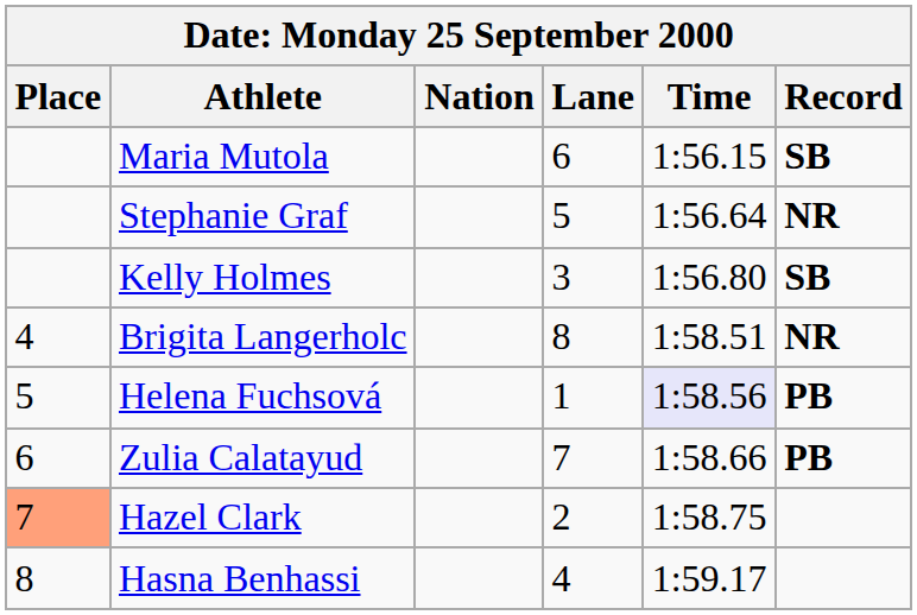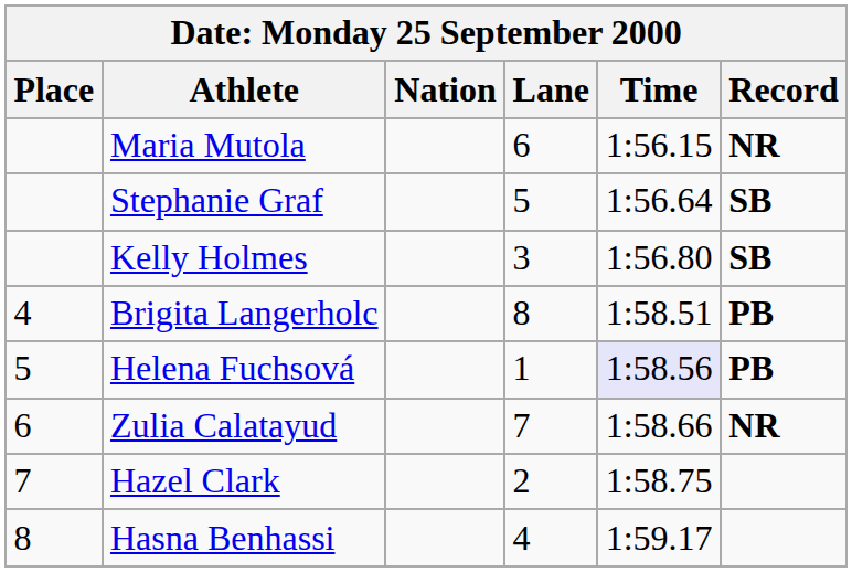 <table class="wikitable">
 <tr>
 <th colspan=9>Date: Monday 25 September 2000 <br></th>
 </tr>
 <tr>
 <th colspan=1>Place</th>
 <th rowspan=1>Athlete</th>
 <th rowspan=1>Nation</th>
 <th rowspan=1>Lane</th>
 <th rowspan=1>Time</th>
 <th rowspan=1>Record</th>
 </tr>
 <tr>
 <td></td>
 <td align="left"><a href='#'>Maria Mutola</a></td>
 <td align="left"></td>
 <td>6</td>
 <td>1:56.15</td>
-<td><strong>SB</strong></td>
+<td><strong>NR</strong></td>
 </tr>
 <tr>
 <td></td>
 <td align="left"><a href='#'>Stephanie Graf</a></td>
 <td align="left"></td>
 <td>5</td>
 <td>1:56.64</td>
-<td><strong>NR</strong></td>
+<td><strong>SB</strong></td>
 </tr>
 <tr>
 <td></td>
 <td align="left"><a href='#'>Kelly Holmes</a></td>
 <td align="left"></td>
 <td>3</td>
 <td>1:56.80</td>
 <td><strong>SB</strong></td>
 </tr>
 <tr>
 <td>4</td>
 <td align="left"><a href='#'>Brigita Langerholc</a></td>
 <td align="left"></td>
 <td>8</td>
 <td>1:58.51</td>
-<td><strong>NR</strong></td>
+<td><strong>PB</strong></td>
 </tr>
 <tr>
 <td>5</td>
 <td align="left"><a href='#'>Helena Fuchsová</a></td>
 <td align="left"></td>
 <td>1</td>
 <td style="background: lavender;">1:58.56</td>
 <td><strong>PB</strong></td>
 </tr>
 <tr>
 <td>6</td>
 <td align="left"><a href='#'>Zulia Calatayud</a></td>
 <td align="left"></td>
 <td>7</td>
 <td>1:58.66</td>
-<td><strong>PB</strong></td>
+<td><strong>NR</strong></td>
 </tr>
 <tr>
-<td style="background: lightsalmon;">7</td>
+<td>7</td>
 <td align="left"><a href='#'>Hazel Clark</a></td>
 <td align="left"></td>
 <td>2</td>
 <td>1:58.75</td>
 <td></td>
 </tr>
 <tr>
 <td>8</td>
 <td align="left"><a href='#'>Hasna Benhassi</a></td>
 <td align="left"></td>
 <td>4</td>
 <td>1:59.17</td>
 <td></td>
 </tr>
 </table>
